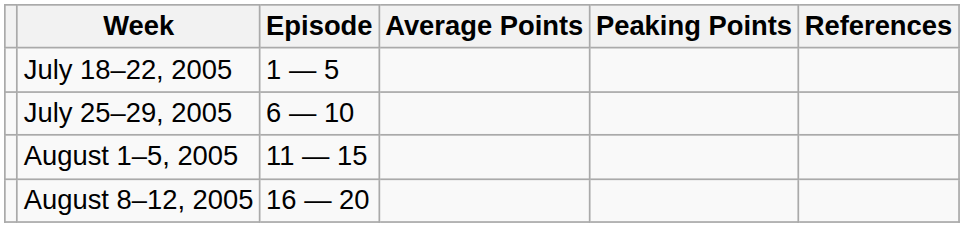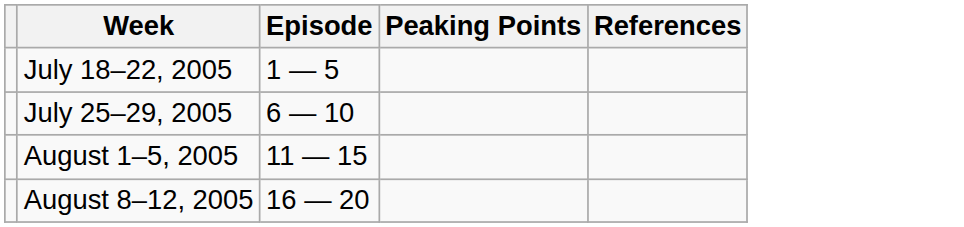 <table class="wikitable">
 <tr>
 <th></th>
 <th>Week</th>
 <th>Episode</th>
-<th>Average Points</th>
 <th>Peaking Points</th>
 <th>References</th>
 </tr>
 <tr>
 <td></td>
 <td>July 18–22, 2005</td>
 <td>1 — 5</td>
 <td></td>
 <td></td>
-<td></td>
 </tr>
 <tr>
 <td></td>
 <td>July 25–29, 2005</td>
 <td>6 — 10</td>
-<td></td>
 <td></td>
 <td></td>
 </tr>
 <tr>
 <td></td>
 <td>August 1–5, 2005</td>
 <td>11 — 15</td>
 <td></td>
 <td></td>
-<td></td>
 </tr>
 <tr>
 <td></td>
 <td>August 8–12, 2005</td>
 <td>16 — 20</td>
 <td></td>
 <td></td>
-<td></td>
 </tr>
 </table>
